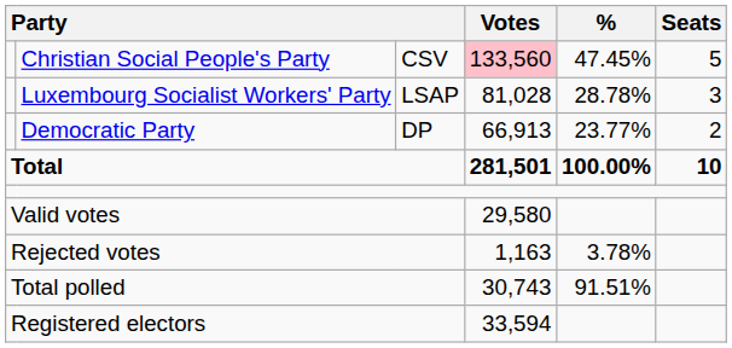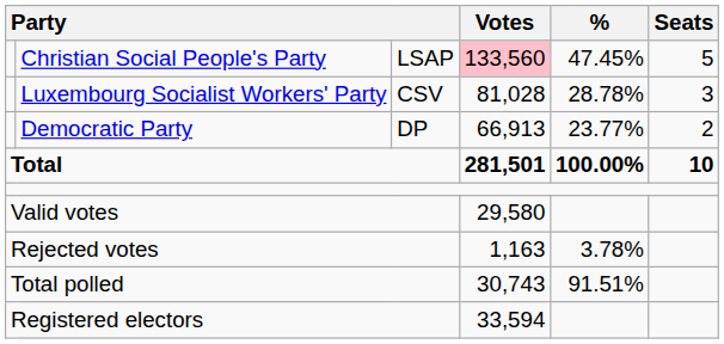 <table class="wikitable" border="1" style="text-align:right;">
 <tr>
 <th style="text-align:left;" valign=bottom colspan=3>Party</th>
 <th align=center valign=bottom width="50">Votes</th>
 <th align=center valign=bottom width="50">%</th>
 <th align=center>Seats</th>
 </tr>
 <tr>
 <td></td>
 <td align=left><a href='#'>Christian Social People's Party</a></td>
-<td align=left>CSV</td>
+<td align=left>LSAP</td>
 <td style="background: pink;">133,560</td>
 <td>47.45%</td>
 <td>5</td>
 </tr>
 <tr>
 <td></td>
 <td align=left><a href='#'>Luxembourg Socialist Workers' Party</a></td>
-<td align=left>LSAP</td>
+<td align=left>CSV</td>
 <td>81,028</td>
 <td>28.78%</td>
 <td>3</td>
 </tr>
 <tr>
 <td></td>
 <td align=left><a href='#'>Democratic Party</a></td>
 <td align=left>DP</td>
 <td>66,913</td>
 <td>23.77%</td>
 <td>2</td>
 </tr>
 <tr style="font-weight:bold">
 <td align=left colspan=3>Total</td>
 <td>281,501</td>
 <td>100.00%</td>
 <td>10</td>
 </tr>
 <tr>
 <td colspan=6 height="2"></td>
 </tr>
 <tr>
 <td align=left colspan=3>Valid votes</td>
 <td>29,580</td>
 <td></td>
 <td></td>
 </tr>
 <tr>
 <td align=left colspan=3>Rejected votes</td>
 <td>1,163</td>
 <td>3.78%</td>
 <td></td>
 </tr>
 <tr>
 <td align=left colspan=3>Total polled</td>
 <td>30,743</td>
 <td>91.51%</td>
 <td></td>
 </tr>
 <tr>
 <td align=left colspan=3>Registered electors</td>
 <td>33,594</td>
 <td></td>
 <td></td>
 </tr>
 </table>
